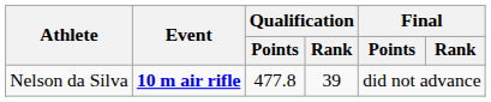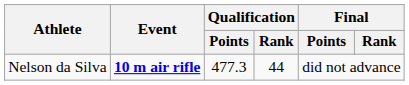 <table class=wikitable style=font-size:90%;text-align:center>
 <tr>
 <th rowspan="2">Athlete</th>
 <th rowspan="2">Event</th>
 <th colspan=2>Qualification</th>
 <th colspan=2>Final</th>
 </tr>
 <tr style="font-size:95%">
 <th>Points</th>
 <th>Rank</th>
 <th>Points</th>
 <th>Rank</th>
 </tr>
 <tr>
 <td align=left>Nelson da Silva</td>
 <td align=left><strong><a href='#'>10 m air rifle</a></strong></td>
-<td>477.8</td>
-<td>39</td>
+<td>477.3</td>
+<td>44</td>
 <td colspan=2>did not advance</td>
 </tr>
 </table>
